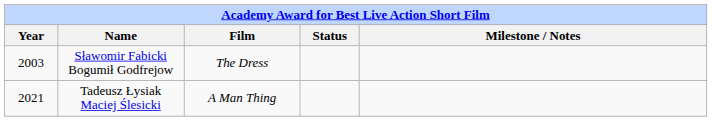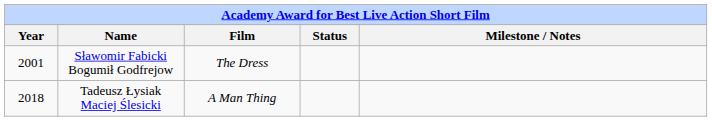 <table class="wikitable" style="text-align: center">
 <tr ---- bgcolor="#bfd7ff">
 <td colspan=5 align=center><strong><a href='#'>Academy Award for Best Live Action Short Film</a></strong></td>
 </tr>
 <tr ---- bgcolor="#ebf5ff">
 <th width="75">Year</th>
 <th width="200">Name</th>
 <th width="200">Film</th>
 <th width="80">Status</th>
 <th width="650">Milestone / Notes</th>
 </tr>
 <tr>
-<td>2003</td>
+<td>2001</td>
 <td><a href='#'>Sławomir Fabicki</a><br>Bogumił Godfrejow</td>
 <td><em>The Dress</em></td>
 <td></td>
 <td></td>
 </tr>
 <tr>
-<td>2021</td>
+<td>2018</td>
 <td>Tadeusz Łysiak<br><a href='#'>Maciej Ślesicki</a></td>
 <td><em>A Man Thing</em></td>
 <td></td>
 <td></td>
 </tr>
 </table>
